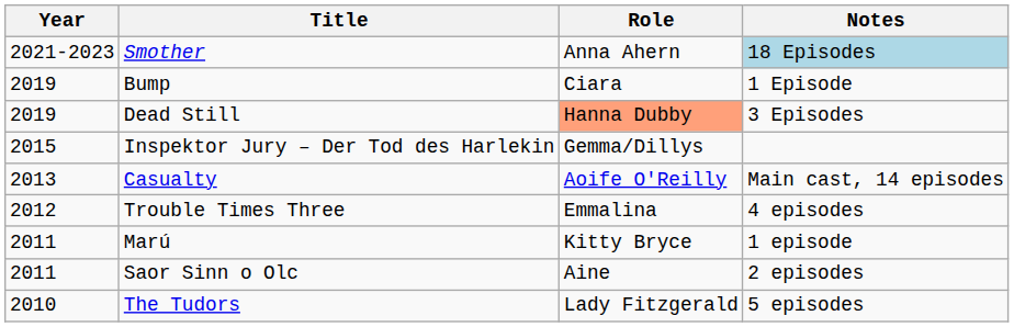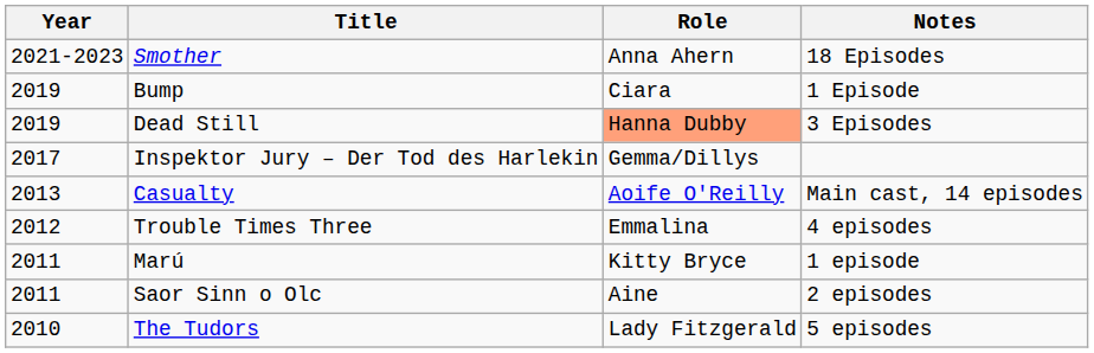 <table class="wikitable sortable">
 <tr>
 <th>Year</th>
 <th>Title</th>
 <th>Role</th>
 <th class="unsortable">Notes</th>
 </tr>
 <tr>
 <td>2021-2023</td>
 <td><em><a href='#'>Smother</a></td>
 <td>Anna Ahern</td>
-<td style="background: lightblue;">18 Episodes</td>
+<td>18 Episodes</td>
 </tr>
 <tr>
 <td>2019</td>
 <td></em>Bump<em></td>
 <td>Ciara</td>
 <td>1 Episode</td>
 </tr>
 <tr>
 <td>2019</td>
 <td></em>Dead Still<em></td>
 <td style="background: lightsalmon;">Hanna Dubby</td>
 <td>3 Episodes</td>
 </tr>
 <tr>
-<td>2015</td>
+<td>2017</td>
 <td></em>Inspektor Jury – Der Tod des Harlekin<em></td>
 <td>Gemma/Dillys</td>
 <td></td>
 </tr>
 <tr>
 <td>2013</td>
 <td></em><a href='#'>Casualty</a><em></td>
 <td><a href='#'>Aoife O'Reilly</a></td>
 <td>Main cast, 14 episodes</td>
 </tr>
 <tr>
 <td>2012</td>
 <td></em>Trouble Times Three<em></td>
 <td>Emmalina</td>
 <td>4 episodes</td>
 </tr>
 <tr>
 <td>2011</td>
 <td></em>Marú<em></td>
 <td>Kitty Bryce</td>
 <td>1 episode</td>
 </tr>
 <tr>
 <td>2011</td>
 <td></em>Saor Sinn o Olc<em></td>
 <td>Aine</td>
 <td>2 episodes</td>
 </tr>
 <tr>
 <td>2010</td>
 <td></em><a href='#'>The Tudors</a><em></td>
 <td>Lady Fitzgerald</td>
 <td>5 episodes</td>
 </tr>
 </table>
